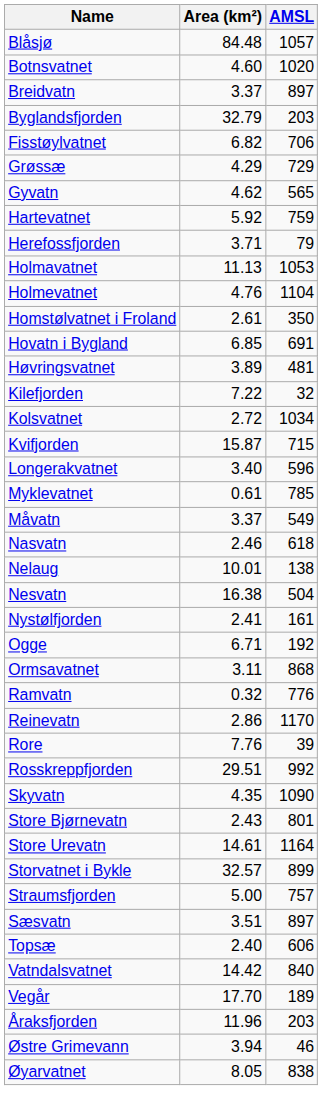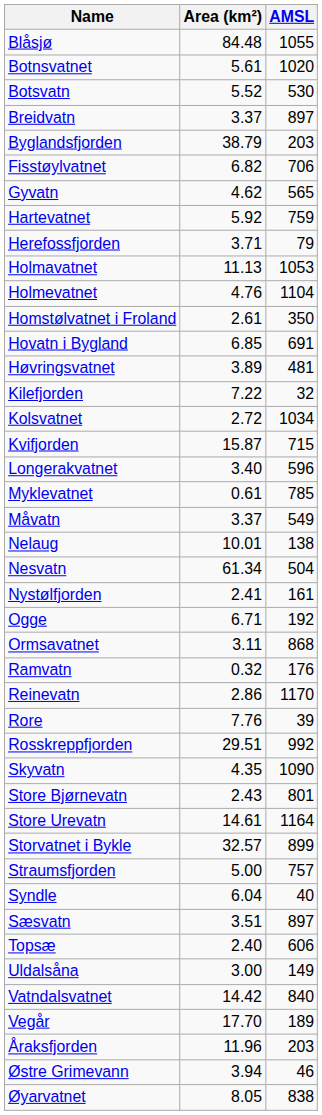 <table class="wikitable sortable">
 <tr>
 <th>Name</th>
 <th>Area (km²)</th>
 <th><a href='#'>AMSL</a></th>
 </tr>
 <tr>
 <td><a href='#'>Blåsjø</a></td>
 <td style="text-align:right;">84.48</td>
-<td style="text-align:right;">1057</td>
+<td style="text-align:right;">1055</td>
 </tr>
 <tr>
 <td><a href='#'>Botnsvatnet</a></td>
-<td style="text-align:right;">4.60</td>
+<td style="text-align:right;">5.61</td>
 <td style="text-align:right;">1020</td>
+</tr>
+<tr>
+<td><a href='#'>Botsvatn</a></td>
+<td style="text-align:right;">5.52</td>
+<td style="text-align:right;">530</td>
 </tr>
 <tr>
 <td><a href='#'>Breidvatn</a></td>
 <td style="text-align:right;">3.37</td>
 <td style="text-align:right;">897</td>
 </tr>
 <tr>
 <td><a href='#'>Byglandsfjorden</a></td>
-<td style="text-align:right;">32.79</td>
+<td style="text-align:right;">38.79</td>
 <td style="text-align:right;">203</td>
 </tr>
 <tr>
 <td><a href='#'>Fisstøylvatnet</a></td>
 <td style="text-align:right;">6.82</td>
 <td style="text-align:right;">706</td>
-</tr>
-<tr>
-<td><a href='#'>Grøssæ</a></td>
-<td style="text-align:right;">4.29</td>
-<td style="text-align:right;">729</td>
 </tr>
 <tr>
 <td><a href='#'>Gyvatn</a></td>
 <td style="text-align:right;">4.62</td>
 <td style="text-align:right;">565</td>
 </tr>
 <tr>
 <td><a href='#'>Hartevatnet</a></td>
 <td style="text-align:right;">5.92</td>
 <td style="text-align:right;">759</td>
 </tr>
 <tr>
 <td><a href='#'>Herefossfjorden</a></td>
 <td style="text-align:right;">3.71</td>
 <td style="text-align:right;">79</td>
 </tr>
 <tr>
 <td><a href='#'>Holmavatnet</a></td>
 <td style="text-align:right;">11.13</td>
 <td style="text-align:right;">1053</td>
 </tr>
 <tr>
 <td><a href='#'>Holmevatnet</a></td>
 <td style="text-align:right;">4.76</td>
 <td style="text-align:right;">1104</td>
 </tr>
 <tr>
 <td><a href='#'>Homstølvatnet i Froland</a></td>
 <td style="text-align:right;">2.61</td>
 <td style="text-align:right;">350</td>
 </tr>
 <tr>
 <td><a href='#'>Hovatn i Bygland</a></td>
 <td style="text-align:right;">6.85</td>
 <td style="text-align:right;">691</td>
 </tr>
 <tr>
 <td><a href='#'>Høvringsvatnet</a></td>
 <td style="text-align:right;">3.89</td>
 <td style="text-align:right;">481</td>
 </tr>
 <tr>
 <td><a href='#'>Kilefjorden</a></td>
 <td style="text-align:right;">7.22</td>
 <td style="text-align:right;">32</td>
 </tr>
 <tr>
 <td><a href='#'>Kolsvatnet</a></td>
 <td style="text-align:right;">2.72</td>
 <td style="text-align:right;">1034</td>
 </tr>
 <tr>
 <td><a href='#'>Kvifjorden</a></td>
 <td style="text-align:right;">15.87</td>
 <td style="text-align:right;">715</td>
 </tr>
 <tr>
 <td><a href='#'>Longerakvatnet</a></td>
 <td style="text-align:right;">3.40</td>
 <td style="text-align:right;">596</td>
 </tr>
 <tr>
 <td><a href='#'>Myklevatnet</a></td>
 <td style="text-align:right;">0.61</td>
 <td style="text-align:right;">785</td>
 </tr>
 <tr>
 <td><a href='#'>Måvatn</a></td>
 <td style="text-align:right;">3.37</td>
 <td style="text-align:right;">549</td>
 </tr>
 <tr>
-<td><a href='#'>Nasvatn</a></td>
-<td style="text-align:right;">2.46</td>
-<td style="text-align:right;">618</td>
-</tr>
-<tr>
 <td><a href='#'>Nelaug</a></td>
 <td style="text-align:right;">10.01</td>
 <td style="text-align:right;">138</td>
 </tr>
 <tr>
 <td><a href='#'>Nesvatn</a></td>
-<td style="text-align:right;">16.38</td>
+<td style="text-align:right;">61.34</td>
 <td style="text-align:right;">504</td>
 </tr>
 <tr>
 <td><a href='#'>Nystølfjorden</a></td>
 <td style="text-align:right;">2.41</td>
 <td style="text-align:right;">161</td>
 </tr>
 <tr>
 <td><a href='#'>Ogge</a></td>
 <td style="text-align:right;">6.71</td>
 <td style="text-align:right;">192</td>
 </tr>
 <tr>
 <td><a href='#'>Ormsavatnet</a></td>
 <td style="text-align:right;">3.11</td>
 <td style="text-align:right;">868</td>
 </tr>
 <tr>
 <td><a href='#'>Ramvatn</a></td>
 <td style="text-align:right;">0.32</td>
-<td style="text-align:right;">776</td>
+<td style="text-align:right;">176</td>
 </tr>
 <tr>
 <td><a href='#'>Reinevatn</a></td>
 <td style="text-align:right;">2.86</td>
 <td style="text-align:right;">1170</td>
 </tr>
 <tr>
 <td><a href='#'>Rore</a></td>
 <td style="text-align:right;">7.76</td>
 <td style="text-align:right;">39</td>
 </tr>
 <tr>
 <td><a href='#'>Rosskreppfjorden</a></td>
 <td style="text-align:right;">29.51</td>
 <td style="text-align:right;">992</td>
 </tr>
 <tr>
 <td><a href='#'>Skyvatn</a></td>
 <td style="text-align:right;">4.35</td>
 <td style="text-align:right;">1090</td>
 </tr>
 <tr>
 <td><a href='#'>Store Bjørnevatn</a></td>
 <td style="text-align:right;">2.43</td>
 <td style="text-align:right;">801</td>
 </tr>
 <tr>
 <td><a href='#'>Store Urevatn</a></td>
 <td style="text-align:right;">14.61</td>
 <td style="text-align:right;">1164</td>
 </tr>
 <tr>
 <td><a href='#'>Storvatnet i Bykle</a></td>
 <td style="text-align:right;">32.57</td>
 <td style="text-align:right;">899</td>
 </tr>
 <tr>
 <td><a href='#'>Straumsfjorden</a></td>
 <td style="text-align:right;">5.00</td>
 <td style="text-align:right;">757</td>
 </tr>
 <tr>
+<td><a href='#'>Syndle</a></td>
+<td style="text-align:right;">6.04</td>
+<td style="text-align:right;">40</td>
+</tr>
+<tr>
 <td><a href='#'>Sæsvatn</a></td>
 <td style="text-align:right;">3.51</td>
 <td style="text-align:right;">897</td>
 </tr>
 <tr>
 <td><a href='#'>Topsæ</a></td>
 <td style="text-align:right;">2.40</td>
 <td style="text-align:right;">606</td>
+</tr>
+<tr>
+<td><a href='#'>Uldalsåna</a></td>
+<td style="text-align:right;">3.00</td>
+<td style="text-align:right;">149</td>
 </tr>
 <tr>
 <td><a href='#'>Vatndalsvatnet</a></td>
 <td style="text-align:right;">14.42</td>
 <td style="text-align:right;">840</td>
 </tr>
 <tr>
 <td><a href='#'>Vegår</a></td>
 <td style="text-align:right;">17.70</td>
 <td style="text-align:right;">189</td>
 </tr>
 <tr>
 <td><a href='#'>Åraksfjorden</a></td>
 <td style="text-align:right;">11.96</td>
 <td style="text-align:right;">203</td>
 </tr>
 <tr>
 <td><a href='#'>Østre Grimevann</a></td>
 <td style="text-align:right;">3.94</td>
 <td style="text-align:right;">46</td>
 </tr>
 <tr>
 <td><a href='#'>Øyarvatnet</a></td>
 <td style="text-align:right;">8.05</td>
 <td style="text-align:right;">838</td>
 </tr>
 </table>
